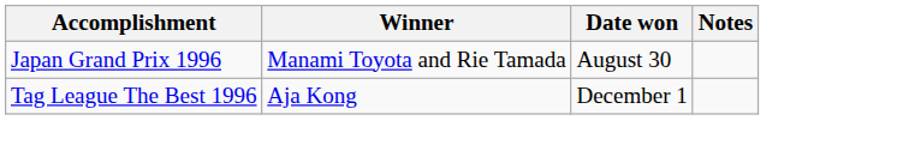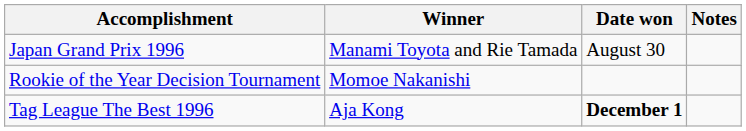 <table class="wikitable">
 <tr>
 <th>Accomplishment</th>
 <th>Winner</th>
 <th>Date won</th>
 <th>Notes</th>
 </tr>
 <tr>
 <td><a href='#'> Japan Grand Prix 1996</a></td>
 <td><a href='#'>Manami Toyota</a> and Rie Tamada</td>
 <td>August 30</td>
 </tr>
 <tr>
+<td><a href='#'>Rookie of the Year Decision Tournament</a></td>
+<td><a href='#'>Momoe Nakanishi</a></td>
+<td></td>
+<td></td>
+</tr>
+<tr>
 <td><a href='#'> Tag League The Best 1996</a></td>
 <td><a href='#'>Aja Kong</a></td>
-<td>December 1</td>
+<td><strong>December 1</strong></td>
 <td></td>
 </tr>
 </table>
